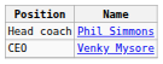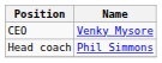 <table class="wikitable">
 <tr>
 <th>Position</th>
 <th>Name</th>
 </tr>
 <tr>
+<td>CEO</td>
+<td><a href='#'>Venky Mysore</a></td>
+</tr>
+<tr>
 <td>Head coach</td>
 <td><a href='#'>Phil Simmons</a></td>
 </tr>
 <tr>
-<td>CEO</td>
-<td><a href='#'>Venky Mysore</a></td>
-</tr>
-<tr>
 </tr>
 </table>
